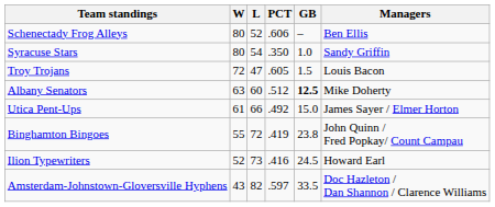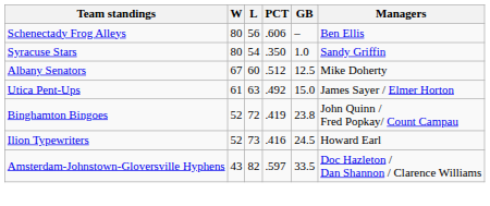 <table class="wikitable">
 <tr>
 <th>Team standings</th>
 <th>W</th>
 <th>L</th>
 <th>PCT</th>
 <th>GB</th>
 <th>Managers</th>
 </tr>
 <tr>
 <td><a href='#'>Schenectady Frog Alleys</a></td>
 <td>80</td>
-<td>52</td>
+<td>56</td>
 <td>.606</td>
 <td>–</td>
 <td><a href='#'>Ben Ellis</a></td>
 </tr>
 <tr>
 <td><a href='#'>Syracuse Stars</a></td>
 <td>80</td>
 <td>54</td>
 <td>.350</td>
 <td>1.0</td>
 <td><a href='#'>Sandy Griffin</a></td>
 </tr>
 <tr>
-<td><a href='#'>Troy Trojans</a></td>
-<td>72</td>
-<td>47</td>
-<td>.605</td>
-<td>1.5</td>
-<td>Louis Bacon</td>
-</tr>
-<tr>
 <td><a href='#'>Albany Senators</a></td>
-<td>63</td>
+<td>67</td>
 <td>60</td>
 <td>.512</td>
-<td><strong>12.5</strong></td>
+<td>12.5</td>
 <td>Mike Doherty</td>
 </tr>
 <tr>
 <td><a href='#'>Utica Pent-Ups</a></td>
 <td>61</td>
-<td>66</td>
+<td>63</td>
 <td>.492</td>
 <td>15.0</td>
 <td>James Sayer / <a href='#'>Elmer Horton</a></td>
 </tr>
 <tr>
 <td><a href='#'>Binghamton Bingoes</a></td>
-<td>55</td>
+<td>52</td>
 <td>72</td>
 <td>.419</td>
 <td>23.8</td>
 <td>John Quinn /<br>Fred Popkay/ <a href='#'>Count Campau</a></td>
 </tr>
 <tr>
 <td><a href='#'>Ilion Typewriters</a></td>
 <td>52</td>
 <td>73</td>
 <td>.416</td>
 <td>24.5</td>
 <td>Howard Earl</td>
 </tr>
 <tr>
 <td><a href='#'>Amsterdam-Johnstown-Gloversville Hyphens</a></td>
 <td>43</td>
 <td>82</td>
 <td>.597</td>
 <td>33.5</td>
 <td><a href='#'>Doc Hazleton</a> /<br><a href='#'>Dan Shannon</a> / Clarence Williams</td>
 </tr>
 </table>
